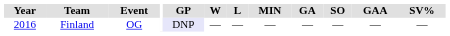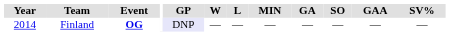 <table border="0" cellpadding="1" cellspacing="0" ID="Table3" style="text-align:center; width:40em">
 <tr ALIGN="center" bgcolor="#e0e0e0">
 <th>Year</th>
 <th>Team</th>
 <th>Event</th>
 <th rowspan="99" bgcolor="#ffffff"></th>
 <th>GP</th>
 <th>W</th>
 <th>L</th>
 <th>MIN</th>
 <th>GA</th>
 <th>SO</th>
 <th>GAA</th>
 <th>SV%</th>
 </tr>
 <tr>
-<td><a href='#'>2016</a></td>
+<td><a href='#'>2014</a></td>
 <td><a href='#'>Finland</a></td>
-<td><a href='#'>OG</a></td>
+<td><strong><a href='#'>OG</a></strong></td>
 <td style="background: lavender;">DNP</td>
 <td>—</td>
 <td>—</td>
 <td>—</td>
 <td>—</td>
 <td>—</td>
 <td>—</td>
 <td>—</td>
 </tr>
 </table>
